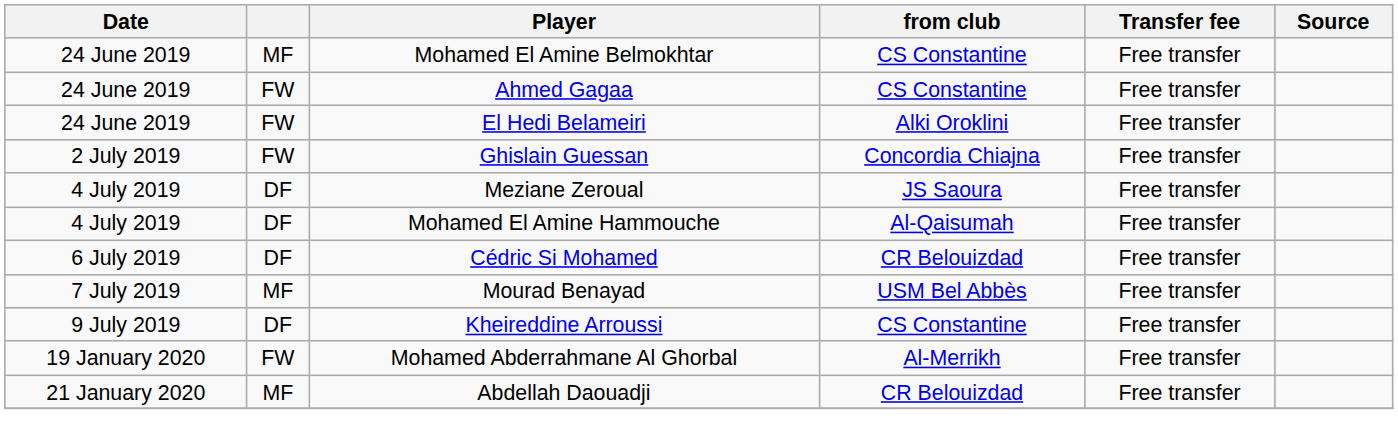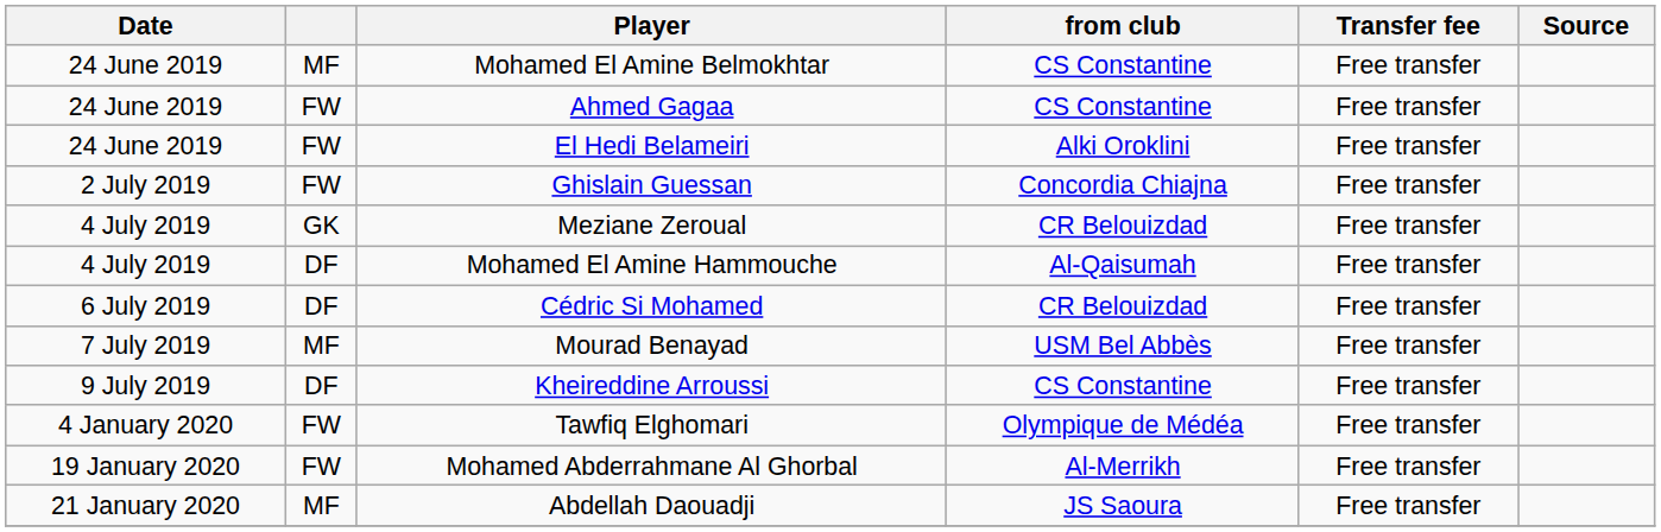 <table class="wikitable sortable" style="width:70%; text-align:center; font-size:85%; text-align:centre;">
 <tr>
 <th>Date</th>
 <th></th>
 <th>Player</th>
 <th>from club</th>
 <th>Transfer fee</th>
 <th>Source</th>
 </tr>
 <tr>
 <td>24 June 2019</td>
 <td>MF</td>
 <td> Mohamed El Amine Belmokhtar</td>
 <td><a href='#'>CS Constantine</a></td>
 <td>Free transfer</td>
 <td></td>
 </tr>
 <tr>
 <td>24 June 2019</td>
 <td>FW</td>
 <td> <a href='#'>Ahmed Gagaa</a></td>
 <td><a href='#'>CS Constantine</a></td>
 <td>Free transfer</td>
 <td></td>
 </tr>
 <tr>
 <td>24 June 2019</td>
 <td>FW</td>
 <td> <a href='#'>El Hedi Belameiri</a></td>
 <td> <a href='#'>Alki Oroklini</a></td>
 <td>Free transfer</td>
 <td></td>
 </tr>
 <tr>
 <td>2 July 2019</td>
 <td>FW</td>
 <td> <a href='#'>Ghislain Guessan</a></td>
 <td> <a href='#'>Concordia Chiajna</a></td>
 <td>Free transfer</td>
 <td></td>
 </tr>
 <tr>
 <td>4 July 2019</td>
-<td>DF</td>
+<td>GK</td>
 <td> Meziane Zeroual</td>
-<td><a href='#'>JS Saoura</a></td>
+<td><a href='#'>CR Belouizdad</a></td>
 <td>Free transfer</td>
 <td></td>
 </tr>
 <tr>
 <td>4 July 2019</td>
 <td>DF</td>
 <td> Mohamed El Amine Hammouche</td>
 <td>  <a href='#'>Al-Qaisumah</a></td>
 <td>Free transfer</td>
 <td></td>
 </tr>
 <tr>
 <td>6 July 2019</td>
 <td>DF</td>
 <td> <a href='#'>Cédric Si Mohamed</a></td>
 <td><a href='#'>CR Belouizdad</a></td>
 <td>Free transfer</td>
 <td></td>
 </tr>
 <tr>
 <td>7 July 2019</td>
 <td>MF</td>
 <td> Mourad Benayad</td>
 <td><a href='#'>USM Bel Abbès</a></td>
 <td>Free transfer</td>
 <td></td>
 </tr>
 <tr>
 <td>9 July 2019</td>
 <td>DF</td>
 <td> <a href='#'>Kheireddine Arroussi</a></td>
 <td><a href='#'>CS Constantine</a></td>
 <td>Free transfer</td>
 <td></td>
 </tr>
 <tr>
+<td>4 January 2020</td>
+<td>FW</td>
+<td> Tawfiq Elghomari</td>
+<td><a href='#'>Olympique de Médéa</a></td>
+<td>Free transfer</td>
+<td></td>
+</tr>
+<tr>
 <td>19 January 2020</td>
 <td>FW</td>
 <td> Mohamed Abderrahmane Al Ghorbal</td>
 <td> <a href='#'>Al-Merrikh</a></td>
 <td>Free transfer</td>
 <td></td>
 </tr>
 <tr>
 <td>21 January 2020</td>
 <td>MF</td>
 <td> Abdellah Daouadji</td>
-<td><a href='#'>CR Belouizdad</a></td>
+<td><a href='#'>JS Saoura</a></td>
 <td>Free transfer</td>
 <td></td>
 </tr>
 <tr>
 </tr>
 </table>
